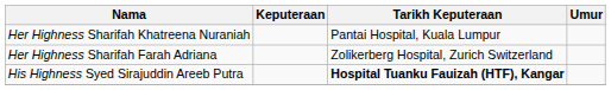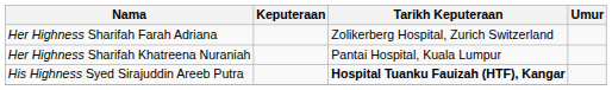 <table Class="wikitable">
 <tr>
 <th>Nama</th>
 <th>Keputeraan</th>
 <th>Tarikh Keputeraan</th>
 <th>Umur</th>
 </tr>
 <tr>
+<td><em>Her Highness</em> Sharifah Farah Adriana</td>
+<td></td>
+<td>Zolikerberg Hospital, Zurich Switzerland</td>
+<td></td>
+</tr>
+<tr>
 <td><em>Her Highness</em> Sharifah Khatreena Nuraniah</td>
 <td></td>
 <td>Pantai Hospital, Kuala Lumpur</td>
-<td></td>
-</tr>
-<tr>
-<td><em>Her Highness</em> Sharifah Farah Adriana</td>
-<td></td>
-<td>Zolikerberg Hospital, Zurich Switzerland</td>
 <td></td>
 </tr>
 <tr>
 <td><em>His Highness</em> Syed Sirajuddin Areeb Putra</td>
 <td></td>
 <td><strong>Hospital Tuanku Fauizah (HTF), Kangar</strong></td>
 <td></td>
 </tr>
 <tr>
 </tr>
 </table>
